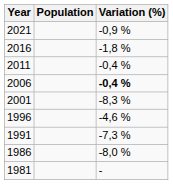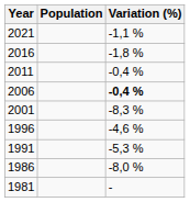 <table class="wikitable" border="1">
 <tr>
 <th>Year</th>
 <th>Population</th>
 <th>Variation (%)</th>
 </tr>
 <tr>
 <td>2021</td>
 <td></td>
-<td>-0,9 %</td>
+<td>-1,1 %</td>
 </tr>
 <tr>
 <td>2016</td>
 <td></td>
 <td>-1,8 %</td>
 </tr>
 <tr>
 <td>2011</td>
 <td></td>
 <td>-0,4 %</td>
 </tr>
 <tr>
 <td>2006</td>
 <td></td>
 <td><strong>-0,4 %</strong></td>
 </tr>
 <tr>
 <td>2001</td>
 <td></td>
 <td>-8,3 %</td>
 </tr>
 <tr>
 <td>1996</td>
 <td></td>
 <td>-4,6 %</td>
 </tr>
 <tr>
 <td>1991</td>
 <td></td>
-<td>-7,3 %</td>
+<td>-5,3 %</td>
 </tr>
 <tr>
 <td>1986</td>
 <td></td>
 <td>-8,0 %</td>
 </tr>
 <tr>
 <td>1981</td>
 <td></td>
 <td>-</td>
 </tr>
 </table>
